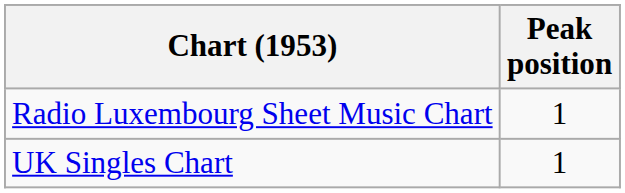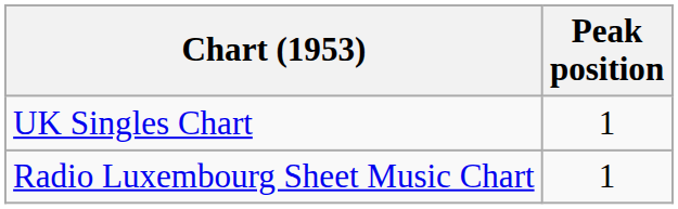 <table class="wikitable">
 <tr>
 <th>Chart (1953)</th>
 <th>Peak <br>position</th>
 </tr>
 <tr>
+<td><a href='#'>UK Singles Chart</a></td>
+<td align="center">1</td>
+</tr>
+<tr>
 <td><a href='#'>Radio Luxembourg Sheet Music Chart</a></td>
 <td align="center">1</td>
 </tr>
-<tr>
-<td><a href='#'>UK Singles Chart</a></td>
-<td align="center">1</td>
-</tr>
 </table>
